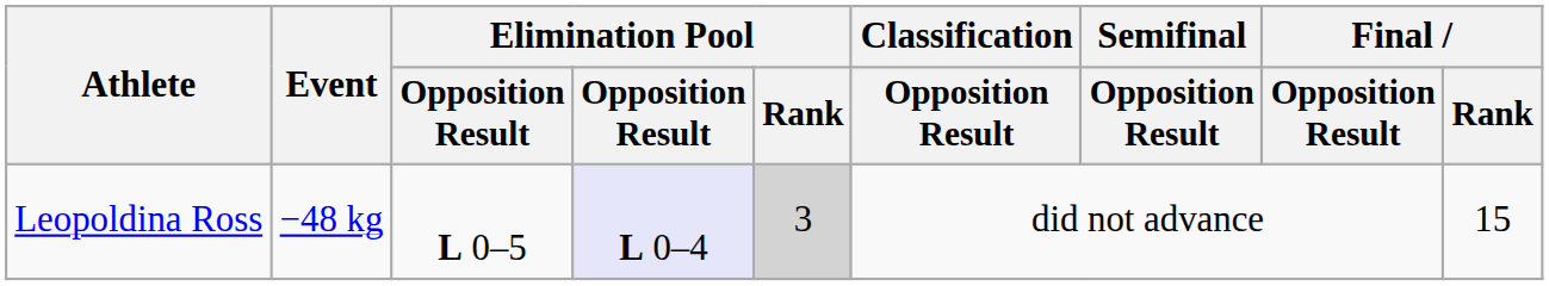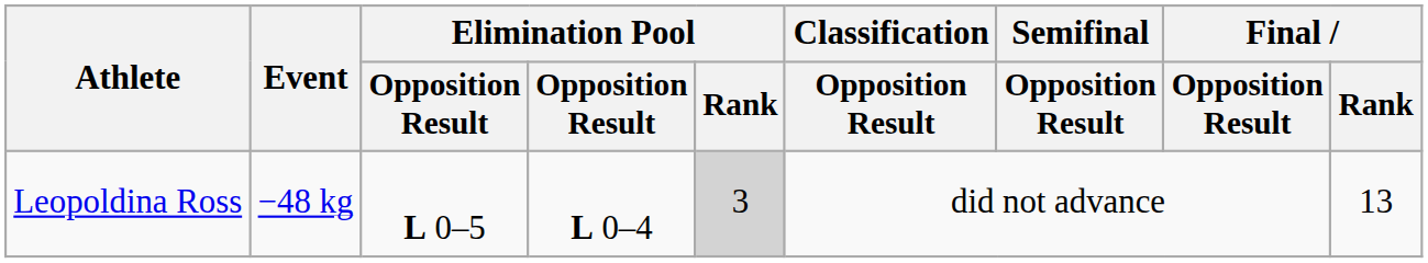 <table class="wikitable" style="font-size:90%">
 <tr>
 <th rowspan="2">Athlete</th>
 <th rowspan="2">Event</th>
 <th colspan=3>Elimination Pool</th>
 <th>Classification</th>
 <th>Semifinal</th>
 <th colspan=2>Final / </th>
 </tr>
 <tr style="font-size: 95%">
 <th>Opposition<br>Result</th>
 <th>Opposition<br>Result</th>
 <th>Rank</th>
 <th>Opposition<br>Result</th>
 <th>Opposition<br>Result</th>
 <th>Opposition<br>Result</th>
 <th>Rank</th>
 </tr>
 <tr align=center>
 <td align=left><a href='#'>Leopoldina Ross</a></td>
 <td align=left><a href='#'>−48 kg</a></td>
 <td><br><strong>L</strong> 0–5 <sup></sup></td>
-<td style="background: lavender;"><br><strong>L</strong> 0–4 <sup></sup></td>
+<td><br><strong>L</strong> 0–4 <sup></sup></td>
 <td style="background: lightgrey;">3</td>
 <td colspan=3>did not advance</td>
-<td>15</td>
+<td>13</td>
 </tr>
 </table>
